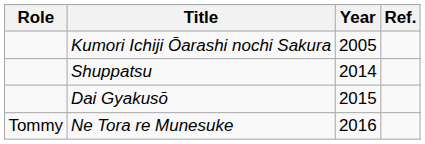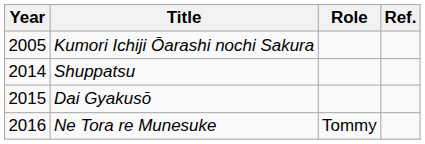 <table class="wikitable">
 <tr>
+<th>Year</th>
+<th>Title</th>
 <th>Role</th>
-<th>Title</th>
-<th>Year</th>
 <th>Ref.</th>
 </tr>
 <tr>
+<td>2005</td>
+<td><em>Kumori Ichiji Ōarashi nochi Sakura</em></td>
 <td></td>
-<td><em>Kumori Ichiji Ōarashi nochi Sakura</em></td>
-<td>2005</td>
 <td></td>
 </tr>
 <tr>
+<td>2014</td>
+<td><em>Shuppatsu</em></td>
 <td></td>
-<td><em>Shuppatsu</em></td>
-<td>2014</td>
 <td></td>
 </tr>
 <tr>
+<td>2015</td>
+<td><em>Dai Gyakusō</em></td>
 <td></td>
-<td><em>Dai Gyakusō</em></td>
-<td>2015</td>
 <td></td>
 </tr>
 <tr>
+<td>2016</td>
+<td><em>Ne Tora re Munesuke</em></td>
 <td>Tommy</td>
-<td><em>Ne Tora re Munesuke</em></td>
-<td>2016</td>
 <td></td>
 </tr>
 </table>
